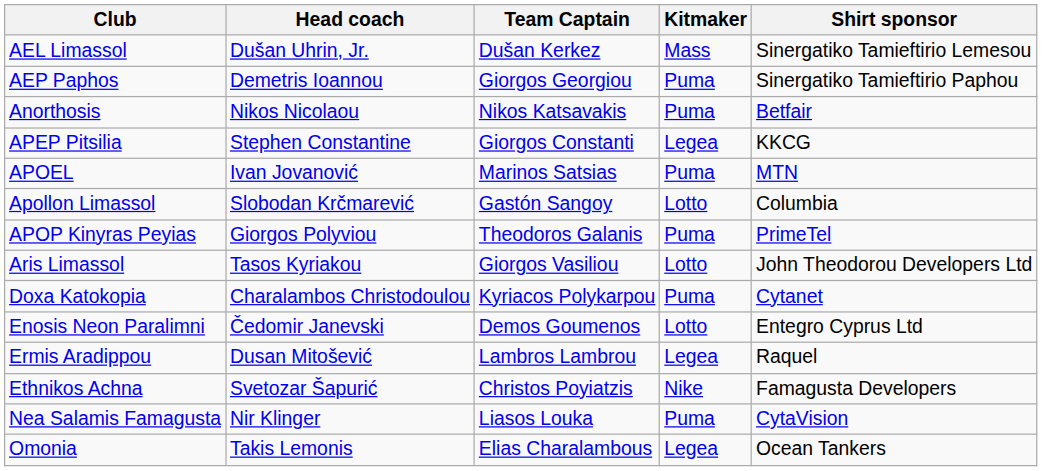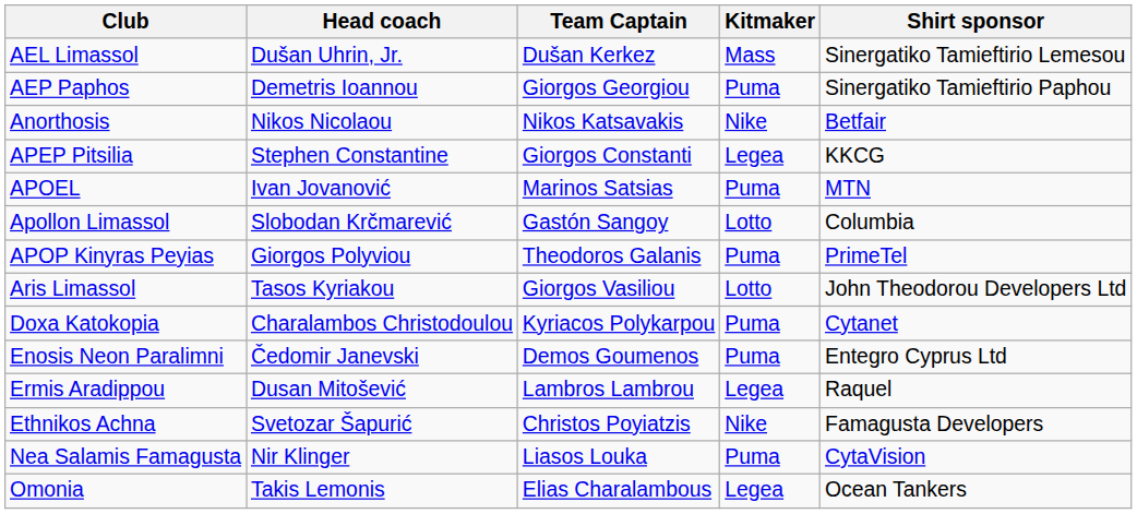 <table class="wikitable sortable" border="1">
 <tr>
 <th>Club</th>
 <th>Head coach</th>
 <th>Team Captain</th>
 <th>Kitmaker</th>
 <th>Shirt sponsor</th>
 </tr>
 <tr>
 <td><a href='#'>AEL Limassol</a></td>
 <td> <a href='#'>Dušan Uhrin, Jr.</a></td>
 <td> <a href='#'>Dušan Kerkez</a></td>
 <td><a href='#'>Mass</a></td>
 <td>Sinergatiko Tamieftirio Lemesou</td>
 </tr>
 <tr>
 <td><a href='#'>AEP Paphos</a></td>
 <td> <a href='#'>Demetris Ioannou</a></td>
 <td> <a href='#'>Giorgos Georgiou</a></td>
 <td><a href='#'>Puma</a></td>
 <td>Sinergatiko Tamieftirio Paphou</td>
 </tr>
 <tr>
 <td><a href='#'>Anorthosis</a></td>
 <td> <a href='#'>Nikos Nicolaou</a></td>
 <td> <a href='#'>Nikos Katsavakis</a></td>
-<td><a href='#'>Puma</a></td>
+<td><a href='#'>Nike</a></td>
 <td><a href='#'>Betfair</a></td>
 </tr>
 <tr>
 <td><a href='#'>APEP Pitsilia</a></td>
 <td> <a href='#'>Stephen Constantine</a></td>
 <td> <a href='#'>Giorgos Constanti</a></td>
 <td><a href='#'>Legea</a></td>
 <td>KKCG</td>
 </tr>
 <tr>
 <td><a href='#'>APOEL</a></td>
 <td> <a href='#'>Ivan Jovanović</a></td>
 <td> <a href='#'>Marinos Satsias</a></td>
 <td><a href='#'>Puma</a></td>
 <td><a href='#'>MTN</a></td>
 </tr>
 <tr>
 <td><a href='#'>Apollon Limassol</a></td>
 <td> <a href='#'>Slobodan Krčmarević</a></td>
 <td> <a href='#'>Gastón Sangoy</a></td>
 <td><a href='#'>Lotto</a></td>
 <td>Columbia</td>
 </tr>
 <tr>
 <td><a href='#'>APOP Kinyras Peyias</a></td>
 <td> <a href='#'>Giorgos Polyviou</a></td>
 <td> <a href='#'>Theodoros Galanis</a></td>
 <td><a href='#'>Puma</a></td>
 <td><a href='#'>PrimeTel</a></td>
 </tr>
 <tr>
 <td><a href='#'>Aris Limassol</a></td>
 <td> <a href='#'>Tasos Kyriakou</a></td>
 <td> <a href='#'>Giorgos Vasiliou</a></td>
 <td><a href='#'>Lotto</a></td>
 <td>John Theodorou Developers Ltd</td>
 </tr>
 <tr>
 <td><a href='#'>Doxa Katokopia</a></td>
 <td> <a href='#'>Charalambos Christodoulou</a></td>
 <td> <a href='#'>Kyriacos Polykarpou</a></td>
 <td><a href='#'>Puma</a></td>
 <td><a href='#'>Cytanet</a></td>
 </tr>
 <tr>
 <td><a href='#'>Enosis Neon Paralimni</a></td>
 <td> <a href='#'>Čedomir Janevski</a></td>
 <td> <a href='#'>Demos Goumenos</a></td>
-<td><a href='#'>Lotto</a></td>
+<td><a href='#'>Puma</a></td>
 <td>Entegro Cyprus Ltd</td>
 </tr>
 <tr>
 <td><a href='#'>Ermis Aradippou</a></td>
 <td> <a href='#'>Dusan Mitošević</a></td>
 <td> <a href='#'>Lambros Lambrou</a></td>
 <td><a href='#'>Legea</a></td>
 <td>Raquel</td>
 </tr>
 <tr>
 <td><a href='#'>Ethnikos Achna</a></td>
 <td> <a href='#'>Svetozar Šapurić</a></td>
 <td> <a href='#'>Christos Poyiatzis</a></td>
 <td><a href='#'>Nike</a></td>
 <td>Famagusta Developers</td>
 </tr>
 <tr>
 <td><a href='#'>Nea Salamis Famagusta</a></td>
 <td> <a href='#'>Nir Klinger</a></td>
 <td> <a href='#'>Liasos Louka</a></td>
 <td><a href='#'>Puma</a></td>
 <td><a href='#'>CytaVision</a></td>
 </tr>
 <tr>
 <td><a href='#'>Omonia</a></td>
 <td> <a href='#'>Takis Lemonis</a></td>
 <td> <a href='#'>Elias Charalambous</a></td>
 <td><a href='#'>Legea</a></td>
 <td>Ocean Tankers</td>
 </tr>
 </table>
